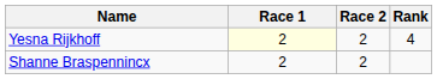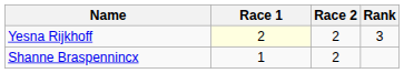 <table class="wikitable" style="text-align:center;">
 <tr>
 <th style="width:15em">Name</th>
 <th style="width:7em">Race 1</th>
 <th>Race 2</th>
 <th>Rank</th>
 </tr>
 <tr>
 <td align=left><a href='#'>Yesna Rijkhoff</a></td>
 <td style="background: lightyellow;">2</td>
 <td>2</td>
-<td>4</td>
+<td>3</td>
 </tr>
 <tr>
 <td align=left><a href='#'>Shanne Braspennincx</a></td>
-<td>2</td>
+<td>1</td>
 <td>2</td>
 <td></td>
 </tr>
 </table>
